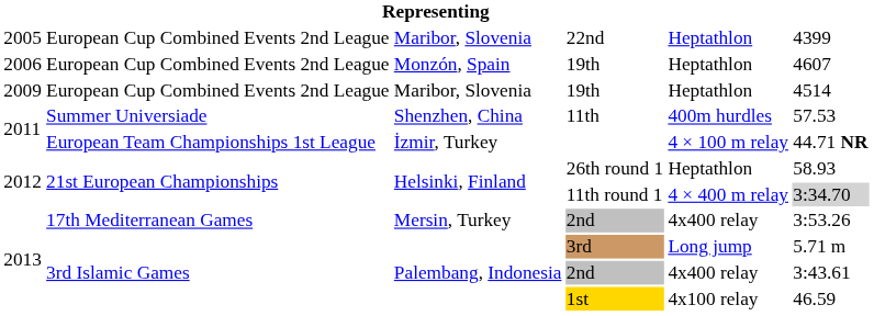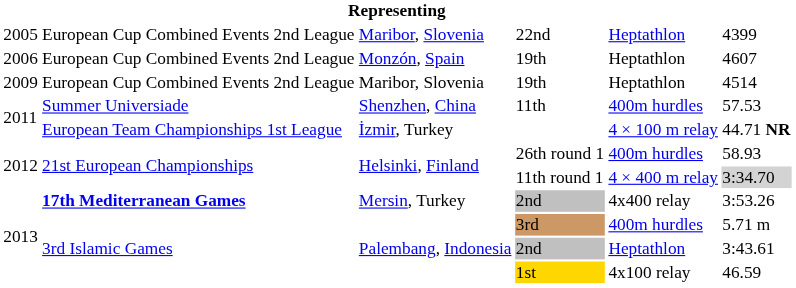 <table>
 <tr>
 <th colspan="6">Representing </th>
 </tr>
 <tr>
 <td>2005</td>
 <td>European Cup Combined Events 2nd League</td>
 <td><a href='#'>Maribor</a>, <a href='#'>Slovenia</a></td>
 <td>22nd</td>
 <td><a href='#'>Heptathlon</a></td>
 <td>4399</td>
 </tr>
 <tr>
 <td>2006</td>
 <td>European Cup Combined Events 2nd League</td>
 <td><a href='#'>Monzón</a>, <a href='#'>Spain</a></td>
 <td>19th</td>
 <td>Heptathlon</td>
 <td>4607</td>
 </tr>
 <tr>
 <td>2009</td>
 <td>European Cup Combined Events 2nd League</td>
 <td>Maribor, Slovenia</td>
 <td>19th</td>
 <td>Heptathlon</td>
 <td>4514</td>
 </tr>
 <tr>
 <td rowspan=2>2011</td>
 <td><a href='#'>Summer Universiade</a></td>
 <td><a href='#'>Shenzhen</a>, <a href='#'>China</a></td>
 <td>11th</td>
 <td><a href='#'>400m hurdles</a></td>
 <td>57.53</td>
 </tr>
 <tr>
 <td><a href='#'>European Team Championships 1st League</a></td>
 <td><a href='#'>İzmir</a>, Turkey</td>
 <td></td>
 <td><a href='#'>4 × 100 m relay</a></td>
 <td>44.71 <strong>NR</strong></td>
 </tr>
 <tr>
 <td rowspan=2>2012</td>
 <td rowspan=2><a href='#'>21st European Championships</a></td>
 <td rowspan=2><a href='#'>Helsinki</a>, <a href='#'>Finland</a></td>
 <td>26th round 1</td>
-<td>Heptathlon</td>
+<td><a href='#'>400m hurdles</a></td>
 <td>58.93 </td>
 </tr>
 <tr>
 <td>11th round 1</td>
 <td><a href='#'>4 × 400 m relay</a></td>
 <td style="background: lightgrey;">3:34.70</td>
 </tr>
 <tr>
 <td rowspan=4>2013</td>
-<td><a href='#'>17th Mediterranean Games</a></td>
+<td><strong><a href='#'>17th Mediterranean Games</a></strong></td>
 <td><a href='#'>Mersin</a>, Turkey</td>
 <td bgcolor=silver>2nd</td>
 <td>4x400 relay</td>
 <td>3:53.26</td>
 </tr>
 <tr>
 <td rowspan=3><a href='#'>3rd Islamic Games</a></td>
 <td rowspan=3><a href='#'>Palembang</a>, <a href='#'>Indonesia</a></td>
 <td bgcolor=cc9966>3rd</td>
-<td><a href='#'>Long jump</a></td>
+<td><a href='#'>400m hurdles</a></td>
 <td>5.71 m</td>
 </tr>
 <tr>
 <td bgcolor=silver>2nd</td>
-<td>4x400 relay</td>
+<td><a href='#'>Heptathlon</a></td>
 <td>3:43.61</td>
 </tr>
 <tr>
 <td bgcolor=gold>1st</td>
 <td>4x100 relay</td>
 <td>46.59</td>
 </tr>
 </table>
